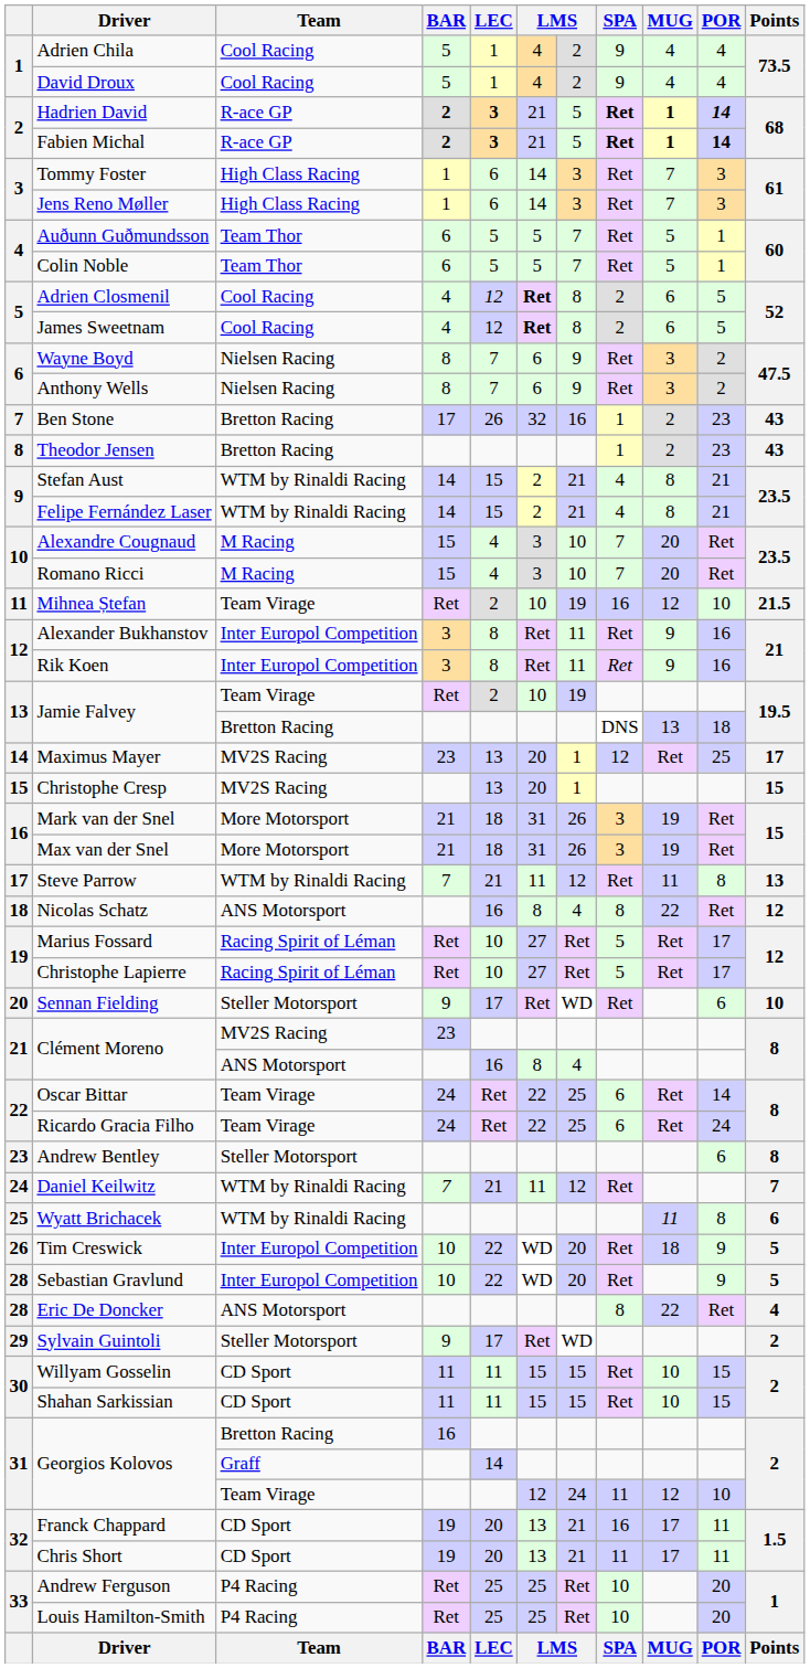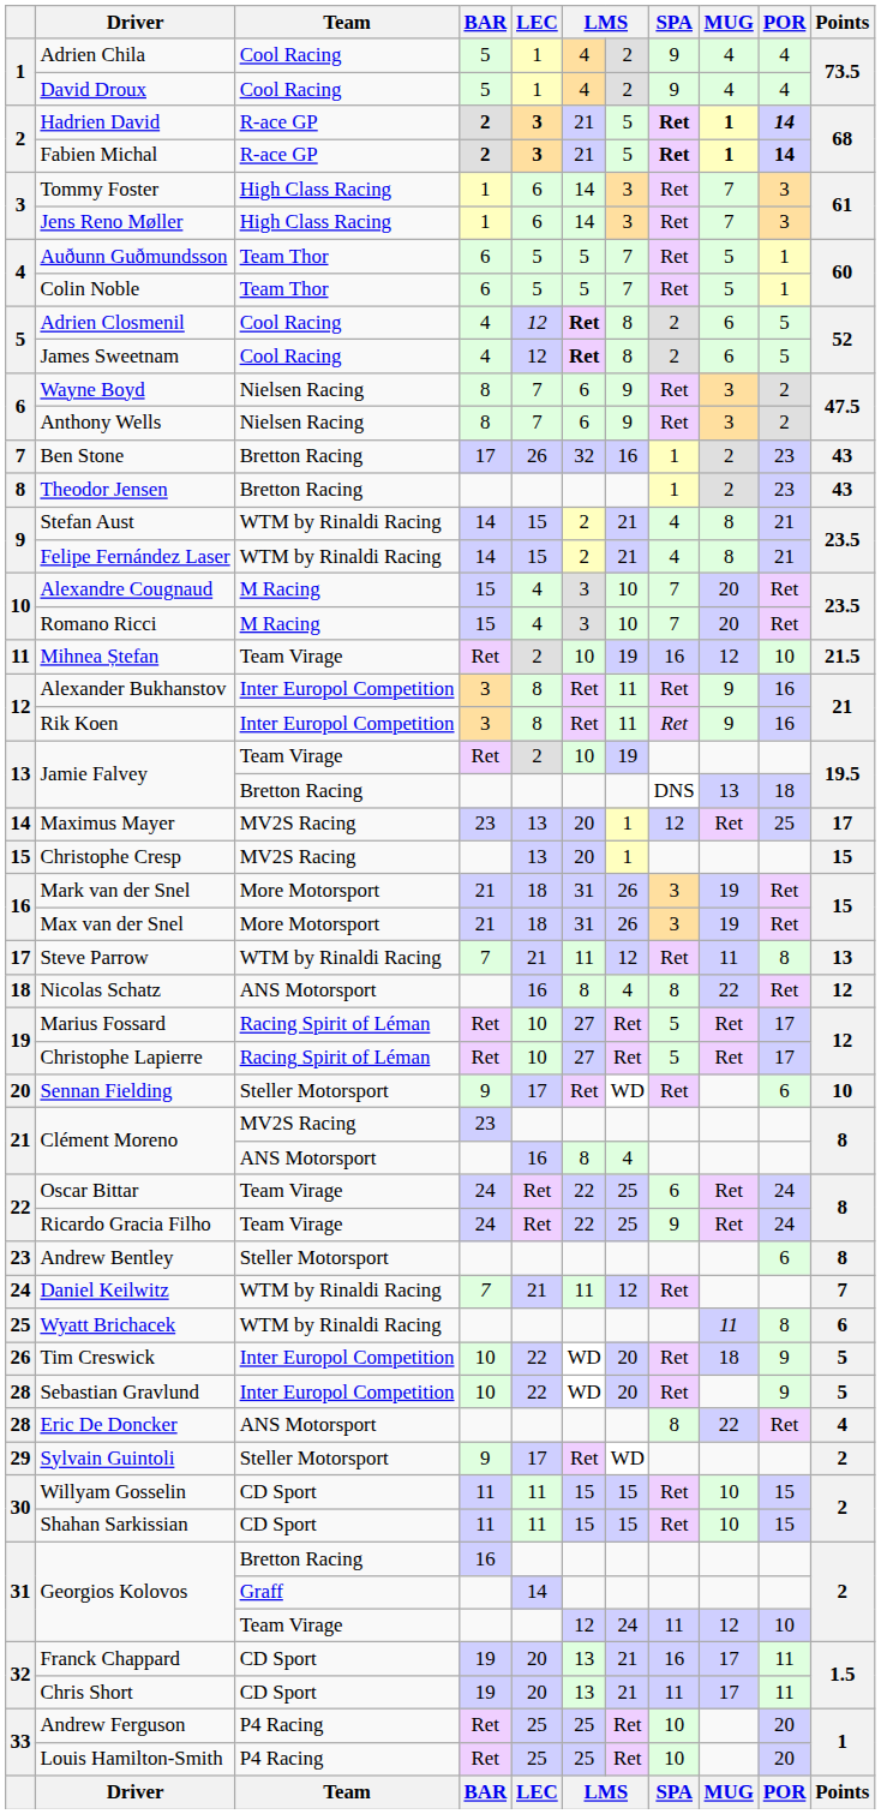 <table class="wikitable" style="font-size:85%; text-align:center;">
 <tr>
 <th></th>
 <th>Driver</th>
 <th>Team</th>
 <th><a href='#'>BAR</a><br></th>
 <th><a href='#'>LEC</a><br></th>
 <th colspan="2"><a href='#'>LMS</a><br></th>
 <th><a href='#'>SPA</a><br></th>
 <th><a href='#'>MUG</a><br></th>
 <th><a href='#'>POR</a><br></th>
 <th>Points</th>
 </tr>
 <tr>
 <th rowspan="2">1</th>
 <td align="left"> Adrien Chila</td>
 <td align="left"> <a href='#'>Cool Racing</a></td>
 <td style="background:#dfffdf;">5</td>
 <td style="background:#ffffbf;">1</td>
 <td style="background:#ffdf9f;">4</td>
 <td style="background:#dfdfdf;">2</td>
 <td style="background:#dfffdf;">9</td>
 <td style="background:#dfffdf;">4</td>
 <td style="background:#dfffdf;">4</td>
 <th rowspan="2">73.5</th>
 </tr>
 <tr>
 <td align="left"> <a href='#'>David Droux</a></td>
 <td align="left"> <a href='#'>Cool Racing</a></td>
 <td style="background:#dfffdf;">5</td>
 <td style="background:#ffffbf;">1</td>
 <td style="background:#ffdf9f;">4</td>
 <td style="background:#dfdfdf;">2</td>
 <td style="background:#dfffdf;">9</td>
 <td style="background:#dfffdf;">4</td>
 <td style="background:#dfffdf;">4</td>
 </tr>
 <tr>
 <th rowspan="2">2</th>
 <td align="left"> <a href='#'>Hadrien David</a></td>
 <td align="left"> <a href='#'>R-ace GP</a></td>
 <td style="background:#dfdfdf;"><strong>2</strong></td>
 <td style="background:#ffdf9f;"><strong>3</strong></td>
 <td style="background:#cfcfff;">21</td>
 <td style="background:#dfffdf;">5</td>
 <td style="background:#efcfff;"><strong>Ret</strong></td>
 <td style="background:#ffffbf;"><strong>1</strong></td>
 <td style="background:#cfcfff;"><strong><em>14</em></strong></td>
 <th rowspan="2">68</th>
 </tr>
 <tr>
 <td align="left"> Fabien Michal</td>
 <td align="left"> <a href='#'>R-ace GP</a></td>
 <td style="background:#dfdfdf;"><strong>2</strong></td>
 <td style="background:#ffdf9f;"><strong>3</strong></td>
 <td style="background:#cfcfff;">21</td>
 <td style="background:#dfffdf;">5</td>
 <td style="background:#efcfff;"><strong>Ret</strong></td>
 <td style="background:#ffffbf;"><strong>1</strong></td>
 <td style="background:#cfcfff;"><strong>14</strong></td>
 </tr>
 <tr>
 <th rowspan="2">3</th>
 <td align="left"> Tommy Foster</td>
 <td align="left"> <a href='#'>High Class Racing</a></td>
 <td style="background:#ffffbf;">1</td>
 <td style="background:#dfffdf;">6</td>
 <td style="background:#dfffdf;">14</td>
 <td style="background:#ffdf9f;">3</td>
 <td style="background:#efcfff;">Ret</td>
 <td style="background:#dfffdf;">7</td>
 <td style="background:#ffdf9f;">3</td>
 <th rowspan="2">61</th>
 </tr>
 <tr>
 <td align="left"> <a href='#'>Jens Reno Møller</a></td>
 <td align="left"> <a href='#'>High Class Racing</a></td>
 <td style="background:#ffffbf;">1</td>
 <td style="background:#dfffdf;">6</td>
 <td style="background:#dfffdf;">14</td>
 <td style="background:#ffdf9f;">3</td>
 <td style="background:#efcfff;">Ret</td>
 <td style="background:#dfffdf;">7</td>
 <td style="background:#ffdf9f;">3</td>
 </tr>
 <tr>
 <th rowspan="2">4</th>
 <td align="left"> <a href='#'>Auðunn Guðmundsson</a></td>
 <td align="left"> <a href='#'>Team Thor</a></td>
 <td style="background:#dfffdf;">6</td>
 <td style="background:#dfffdf;">5</td>
 <td style="background:#dfffdf;">5</td>
 <td style="background:#dfffdf;">7</td>
 <td style="background:#efcfff;">Ret</td>
 <td style="background:#dfffdf;">5</td>
 <td style="background:#ffffbf;">1</td>
 <th rowspan="2">60</th>
 </tr>
 <tr>
 <td align="left"> Colin Noble</td>
 <td align="left"> <a href='#'>Team Thor</a></td>
 <td style="background:#dfffdf;">6</td>
 <td style="background:#dfffdf;">5</td>
 <td style="background:#dfffdf;">5</td>
 <td style="background:#dfffdf;">7</td>
 <td style="background:#efcfff;">Ret</td>
 <td style="background:#dfffdf;">5</td>
 <td style="background:#ffffbf;">1</td>
 </tr>
 <tr>
 <th rowspan="2">5</th>
 <td align="left"> <a href='#'>Adrien Closmenil</a></td>
 <td align="left"> <a href='#'>Cool Racing</a></td>
 <td style="background:#dfffdf;">4</td>
 <td style="background:#cfcfff;"><em>12</em></td>
 <td style="background:#efcfff;"><strong>Ret</strong></td>
 <td style="background:#dfffdf;">8</td>
 <td style="background:#dfdfdf;">2</td>
 <td style="background:#dfffdf;">6</td>
 <td style="background:#dfffdf;">5</td>
 <th rowspan="2">52</th>
 </tr>
 <tr>
 <td align="left"> James Sweetnam</td>
 <td align="left"> <a href='#'>Cool Racing</a></td>
 <td style="background:#dfffdf;">4</td>
 <td style="background:#cfcfff;">12</td>
 <td style="background:#efcfff;"><strong>Ret</strong></td>
 <td style="background:#dfffdf;">8</td>
 <td style="background:#dfdfdf;">2</td>
 <td style="background:#dfffdf;">6</td>
 <td style="background:#dfffdf;">5</td>
 </tr>
 <tr>
 <th rowspan="2">6</th>
 <td align="left"> <a href='#'>Wayne Boyd</a></td>
 <td align="left"> Nielsen Racing</td>
 <td style="background:#dfffdf;">8</td>
 <td style="background:#dfffdf;">7</td>
 <td style="background:#dfffdf;">6</td>
 <td style="background:#dfffdf;">9</td>
 <td style="background:#efcfff;">Ret</td>
 <td style="background:#ffdf9f;">3</td>
 <td style="background:#dfdfdf;">2</td>
 <th rowspan="2">47.5</th>
 </tr>
 <tr>
 <td align="left"> Anthony Wells</td>
 <td align="left"> Nielsen Racing</td>
 <td style="background:#dfffdf;">8</td>
 <td style="background:#dfffdf;">7</td>
 <td style="background:#dfffdf;">6</td>
 <td style="background:#dfffdf;">9</td>
 <td style="background:#efcfff;">Ret</td>
 <td style="background:#ffdf9f;">3</td>
 <td style="background:#dfdfdf;">2</td>
 </tr>
 <tr>
 <th>7</th>
 <td align="left"> Ben Stone</td>
 <td align="left"> Bretton Racing</td>
 <td style="background:#cfcfff;">17</td>
 <td style="background:#cfcfff;">26</td>
 <td style="background:#cfcfff;">32</td>
 <td style="background:#cfcfff;">16</td>
 <td style="background:#ffffbf;">1</td>
 <td style="background:#dfdfdf;">2</td>
 <td style="background:#cfcfff;">23</td>
 <th>43</th>
 </tr>
 <tr>
 <th>8</th>
 <td align="left"> <a href='#'>Theodor Jensen</a></td>
 <td align="left"> Bretton Racing</td>
 <td style="background:#;"></td>
 <td style="background:#;"></td>
 <td style="background:#;"></td>
 <td style="background:#;"></td>
 <td style="background:#ffffbf;">1</td>
 <td style="background:#dfdfdf;">2</td>
 <td style="background:#cfcfff;">23</td>
 <th>43</th>
 </tr>
 <tr>
 <th rowspan="2">9</th>
 <td align="left"> Stefan Aust</td>
 <td align="left"> WTM by Rinaldi Racing</td>
 <td style="background:#cfcfff;">14</td>
 <td style="background:#cfcfff;">15</td>
 <td style="background:#ffffbf;">2</td>
 <td style="background:#cfcfff;">21</td>
 <td style="background:#dfffdf;">4</td>
 <td style="background:#dfffdf;">8</td>
 <td style="background:#cfcfff;">21</td>
 <th rowspan="2">23.5</th>
 </tr>
 <tr>
 <td align="left"> <a href='#'>Felipe Fernández Laser</a></td>
 <td align="left"> WTM by Rinaldi Racing</td>
 <td style="background:#cfcfff;">14</td>
 <td style="background:#cfcfff;">15</td>
 <td style="background:#ffffbf;">2</td>
 <td style="background:#cfcfff;">21</td>
 <td style="background:#dfffdf;">4</td>
 <td style="background:#dfffdf;">8</td>
 <td style="background:#cfcfff;">21</td>
 </tr>
 <tr>
 <th rowspan="2">10</th>
 <td align="left"> <a href='#'>Alexandre Cougnaud</a></td>
 <td align="left"> <a href='#'>M Racing</a></td>
 <td style="background:#cfcfff;">15</td>
 <td style="background:#dfffdf;">4</td>
 <td style="background:#dfdfdf;">3</td>
 <td style="background:#dfffdf;">10</td>
 <td style="background:#dfffdf;">7</td>
 <td style="background:#cfcfff;">20</td>
 <td style="background:#efcfff;">Ret</td>
 <th rowspan="2">23.5</th>
 </tr>
 <tr>
 <td align="left"> Romano Ricci</td>
 <td align="left"> <a href='#'>M Racing</a></td>
 <td style="background:#cfcfff;">15</td>
 <td style="background:#dfffdf;">4</td>
 <td style="background:#dfdfdf;">3</td>
 <td style="background:#dfffdf;">10</td>
 <td style="background:#dfffdf;">7</td>
 <td style="background:#cfcfff;">20</td>
 <td style="background:#efcfff;">Ret</td>
 </tr>
 <tr>
 <th>11</th>
 <td align="left"> <a href='#'>Mihnea Ștefan</a></td>
 <td align="left"> Team Virage</td>
 <td style="background:#efcfff;">Ret</td>
 <td style="background:#dfdfdf;">2</td>
 <td style="background:#dfffdf;">10</td>
 <td style="background:#cfcfff;">19</td>
 <td style="background:#cfcfff;">16</td>
 <td style="background:#cfcfff;">12</td>
 <td style="background:#dfffdf;">10</td>
 <th>21.5</th>
 </tr>
 <tr>
 <th rowspan="2">12</th>
 <td align="left"> Alexander Bukhanstov</td>
 <td align="left"> <a href='#'>Inter Europol Competition</a></td>
 <td style="background:#ffdf9f;">3</td>
 <td style="background:#dfffdf;">8</td>
 <td style="background:#efcfff;">Ret</td>
 <td style="background:#dfffdf;">11</td>
 <td style="background:#efcfff;">Ret</td>
 <td style="background:#dfffdf;">9</td>
 <td style="background:#cfcfff;">16</td>
 <th rowspan="2">21</th>
 </tr>
 <tr>
 <td align="left"> Rik Koen</td>
 <td align="left"> <a href='#'>Inter Europol Competition</a></td>
 <td style="background:#ffdf9f;">3</td>
 <td style="background:#dfffdf;">8</td>
 <td style="background:#efcfff;">Ret</td>
 <td style="background:#dfffdf;">11</td>
 <td style="background:#efcfff;"><em>Ret</em></td>
 <td style="background:#dfffdf;">9</td>
 <td style="background:#cfcfff;">16</td>
 </tr>
 <tr>
 <th rowspan="2">13</th>
 <td rowspan="2" align="left"> Jamie Falvey</td>
 <td align="left"> Team Virage</td>
 <td style="background:#efcfff;">Ret</td>
 <td style="background:#dfdfdf;">2</td>
 <td style="background:#dfffdf;">10</td>
 <td style="background:#cfcfff;">19</td>
 <td style="background:#;"></td>
 <td style="background:#;"></td>
 <td style="background:#;"></td>
 <th rowspan="2">19.5</th>
 </tr>
 <tr>
 <td align="left"> Bretton Racing</td>
 <td style="background:#;"></td>
 <td style="background:#;"></td>
 <td style="background:#;"></td>
 <td style="background:#;"></td>
 <td style="background:#ffffff;">DNS</td>
 <td style="background:#cfcfff;">13</td>
 <td style="background:#cfcfff;">18</td>
 </tr>
 <tr>
 <th>14</th>
 <td align="left"> Maximus Mayer</td>
 <td align="left"> MV2S Racing</td>
 <td style="background:#cfcfff;">23</td>
 <td style="background:#cfcfff;">13</td>
 <td style="background:#cfcfff;">20</td>
 <td style="background:#ffffbf;">1</td>
 <td style="background:#cfcfff;">12</td>
 <td style="background:#efcfff;">Ret</td>
 <td style="background:#cfcfff;">25</td>
 <th>17</th>
 </tr>
 <tr>
 <th>15</th>
 <td align="left"> Christophe Cresp</td>
 <td align="left"> MV2S Racing</td>
 <td style="background:#;"></td>
 <td style="background:#cfcfff;">13</td>
 <td style="background:#cfcfff;">20</td>
 <td style="background:#ffffbf;">1</td>
 <td style="background:#;"></td>
 <td></td>
 <td></td>
 <th>15</th>
 </tr>
 <tr>
 <th rowspan="2">16</th>
 <td align="left"> Mark van der Snel</td>
 <td align="left"> More Motorsport</td>
 <td style="background:#cfcfff;">21</td>
 <td style="background:#cfcfff;">18</td>
 <td style="background:#cfcfff;">31</td>
 <td style="background:#cfcfff;">26</td>
 <td style="background:#ffdf9f;">3</td>
 <td style="background:#cfcfff;">19</td>
 <td style="background:#efcfff;">Ret</td>
 <th rowspan="2">15</th>
 </tr>
 <tr>
 <td align="left"> Max van der Snel</td>
 <td align="left"> More Motorsport</td>
 <td style="background:#cfcfff;">21</td>
 <td style="background:#cfcfff;">18</td>
 <td style="background:#cfcfff;">31</td>
 <td style="background:#cfcfff;">26</td>
 <td style="background:#ffdf9f;">3</td>
 <td style="background:#cfcfff;">19</td>
 <td style="background:#efcfff;">Ret</td>
 </tr>
 <tr>
 <th>17</th>
 <td align="left"> Steve Parrow</td>
 <td align="left"> WTM by Rinaldi Racing</td>
 <td style="background:#dfffdf;">7</td>
 <td style="background:#cfcfff;">21</td>
 <td style="background:#dfffdf;">11</td>
 <td style="background:#cfcfff;">12</td>
 <td style="background:#efcfff;">Ret</td>
 <td style="background:#cfcfff;">11</td>
 <td style="background:#dfffdf;">8</td>
 <th>13</th>
 </tr>
 <tr>
 <th>18</th>
 <td align="left"> Nicolas Schatz</td>
 <td align="left"> ANS Motorsport</td>
 <td></td>
 <td style="background:#cfcfff;">16</td>
 <td style="background:#dfffdf;">8</td>
 <td style="background:#dfffdf;">4</td>
 <td style="background:#dfffdf;">8</td>
 <td style="background:#cfcfff;">22</td>
 <td style="background:#efcfff;">Ret</td>
 <th>12</th>
 </tr>
 <tr>
 <th rowspan="2">19</th>
 <td align="left"> Marius Fossard</td>
 <td align="left"> <a href='#'>Racing Spirit of Léman</a></td>
 <td style="background:#efcfff;">Ret</td>
 <td style="background:#dfffdf;">10</td>
 <td style="background:#cfcfff;">27</td>
 <td style="background:#efcfff;">Ret</td>
 <td style="background:#dfffdf;">5</td>
 <td style="background:#efcfff;">Ret</td>
 <td style="background:#cfcfff;">17</td>
 <th rowspan="2">12</th>
 </tr>
 <tr>
 <td align="left"> Christophe Lapierre</td>
 <td align="left"> <a href='#'>Racing Spirit of Léman</a></td>
 <td style="background:#efcfff;">Ret</td>
 <td style="background:#dfffdf;">10</td>
 <td style="background:#cfcfff;">27</td>
 <td style="background:#efcfff;">Ret</td>
 <td style="background:#dfffdf;">5</td>
 <td style="background:#efcfff;">Ret</td>
 <td style="background:#cfcfff;">17</td>
 </tr>
 <tr>
 <th>20</th>
 <td align="left"> <a href='#'>Sennan Fielding</a></td>
 <td align="left"> Steller Motorsport</td>
 <td style="background:#dfffdf;">9</td>
 <td style="background:#cfcfff;">17</td>
 <td style="background:#efcfff;">Ret</td>
 <td style="background:#ffffff;">WD</td>
 <td style="background:#efcfff;">Ret</td>
 <td></td>
 <td style="background:#dfffdf;">6</td>
 <th>10</th>
 </tr>
 <tr>
 <th rowspan="2">21</th>
 <td align="left" rowspan="2"> Clément Moreno</td>
 <td align="left"> MV2S Racing</td>
 <td style="background:#cfcfff;">23</td>
 <td style="background:#;"></td>
 <td style="background:#;"></td>
 <td style="background:#;"></td>
 <td style="background:#;"></td>
 <td></td>
 <td></td>
 <th rowspan="2">8</th>
 </tr>
 <tr>
 <td align="left"> ANS Motorsport</td>
 <td></td>
 <td style="background:#cfcfff;">16</td>
 <td style="background:#dfffdf;">8</td>
 <td style="background:#dfffdf;">4</td>
 <td style="background:#;"></td>
 <td></td>
 <td></td>
 </tr>
 <tr>
 <th rowspan="2">22</th>
 <td align="left"> Oscar Bittar</td>
 <td align="left"> Team Virage</td>
 <td style="background:#cfcfff;">24</td>
 <td style="background:#efcfff;">Ret</td>
 <td style="background:#cfcfff;">22</td>
 <td style="background:#cfcfff;">25</td>
 <td style="background:#dfffdf;">6</td>
 <td style="background:#efcfff;">Ret</td>
-<td style="background:#cfcfff;">14</td>
+<td style="background:#cfcfff;">24</td>
 <th rowspan="2">8</th>
 </tr>
 <tr>
 <td align="left"> Ricardo Gracia Filho</td>
 <td align="left"> Team Virage</td>
 <td style="background:#cfcfff;">24</td>
 <td style="background:#efcfff;">Ret</td>
 <td style="background:#cfcfff;">22</td>
 <td style="background:#cfcfff;">25</td>
-<td style="background:#dfffdf;">6</td>
+<td style="background:#dfffdf;">9</td>
 <td style="background:#efcfff;">Ret</td>
 <td style="background:#cfcfff;">24</td>
 </tr>
 <tr>
 <th>23</th>
 <td align="left"> Andrew Bentley</td>
 <td align="left"> Steller Motorsport</td>
 <td></td>
 <td></td>
 <td></td>
 <td></td>
 <td></td>
 <td></td>
 <td style="background:#dfffdf;">6</td>
 <th>8</th>
 </tr>
 <tr>
 <th>24</th>
 <td align="left"> <a href='#'>Daniel Keilwitz</a></td>
 <td align="left"> WTM by Rinaldi Racing</td>
 <td style="background:#dfffdf;"><em>7</em></td>
 <td style="background:#cfcfff;">21</td>
 <td style="background:#dfffdf;">11</td>
 <td style="background:#cfcfff;">12</td>
 <td style="background:#efcfff;">Ret</td>
 <td></td>
 <td></td>
 <th>7</th>
 </tr>
 <tr>
 <th>25</th>
 <td align="left"> <a href='#'>Wyatt Brichacek</a></td>
 <td align="left"> WTM by Rinaldi Racing</td>
 <td></td>
 <td></td>
 <td></td>
 <td></td>
 <td></td>
 <td style="background:#cfcfff;"><em>11</em></td>
 <td style="background:#dfffdf;">8</td>
 <th>6</th>
 </tr>
 <tr>
 <th>26</th>
 <td align="left"> Tim Creswick</td>
 <td align="left"> <a href='#'>Inter Europol Competition</a></td>
 <td style="background:#dfffdf;">10</td>
 <td style="background:#cfcfff;">22</td>
 <td style="background:#ffffff;">WD</td>
 <td style="background:#cfcfff;">20</td>
 <td style="background:#efcfff;">Ret</td>
 <td style="background:#cfcfff;">18</td>
 <td style="background:#dfffdf;">9</td>
 <th>5</th>
 </tr>
 <tr>
 <th>28</th>
 <td align="left"> Sebastian Gravlund</td>
 <td align="left"> <a href='#'>Inter Europol Competition</a></td>
 <td style="background:#dfffdf;">10</td>
 <td style="background:#cfcfff;">22</td>
 <td style="background:#ffffff;">WD</td>
 <td style="background:#cfcfff;">20</td>
 <td style="background:#efcfff;">Ret</td>
 <td></td>
 <td style="background:#dfffdf;">9</td>
 <th>5</th>
 </tr>
 <tr>
 <th>28</th>
 <td align="left"> <a href='#'>Eric De Doncker</a></td>
 <td align="left"> ANS Motorsport</td>
 <td></td>
 <td></td>
 <td></td>
 <td></td>
 <td style="background:#dfffdf;">8</td>
 <td style="background:#cfcfff;">22</td>
 <td style="background:#efcfff;">Ret</td>
 <th>4</th>
 </tr>
 <tr>
 <th>29</th>
 <td align="left"> <a href='#'>Sylvain Guintoli</a></td>
 <td align="left"> Steller Motorsport</td>
 <td style="background:#dfffdf;">9</td>
 <td style="background:#cfcfff;">17</td>
 <td style="background:#efcfff;">Ret</td>
 <td style="background:#ffffff;">WD</td>
 <td></td>
 <td></td>
 <td></td>
 <th>2</th>
 </tr>
 <tr>
 <th rowspan="2">30</th>
 <td align="left"> Willyam Gosselin</td>
 <td align="left"> CD Sport</td>
 <td style="background:#cfcfff;">11</td>
 <td style="background:#dfffdf;">11</td>
 <td style="background:#cfcfff;">15</td>
 <td style="background:#cfcfff;">15</td>
 <td style="background:#efcfff;">Ret</td>
 <td style="background:#dfffdf;">10</td>
 <td style="background:#cfcfff;">15</td>
 <th rowspan="2">2</th>
 </tr>
 <tr>
 <td align="left"> Shahan Sarkissian</td>
 <td align="left"> CD Sport</td>
 <td style="background:#cfcfff;">11</td>
 <td style="background:#dfffdf;">11</td>
 <td style="background:#cfcfff;">15</td>
 <td style="background:#cfcfff;">15</td>
 <td style="background:#efcfff;">Ret</td>
 <td style="background:#dfffdf;">10</td>
 <td style="background:#cfcfff;">15</td>
 </tr>
 <tr>
 <th rowspan="3">31</th>
 <td align="left" rowspan="3"> Georgios Kolovos</td>
 <td align="left"> Bretton Racing</td>
 <td style="background:#cfcfff;">16</td>
 <td></td>
 <td></td>
 <td></td>
 <td></td>
 <td></td>
 <td></td>
 <th rowspan="3">2</th>
 </tr>
 <tr>
 <td align="left"> <a href='#'>Graff</a></td>
 <td></td>
 <td style="background:#cfcfff;">14</td>
 <td></td>
 <td></td>
 <td></td>
 <td></td>
 <td></td>
 </tr>
 <tr>
 <td align="left"> Team Virage</td>
 <td></td>
 <td></td>
 <td style="background:#cfcfff;">12</td>
 <td style="background:#cfcfff;">24</td>
 <td style="background:#cfcfff;">11</td>
 <td style="background:#cfcfff;">12</td>
 <td style="background:#cfcfff;">10</td>
 </tr>
 <tr>
 <th rowspan="2">32</th>
 <td align="left"> Franck Chappard</td>
 <td align="left"> CD Sport</td>
 <td style="background:#cfcfff;">19</td>
 <td style="background:#cfcfff;">20</td>
 <td style="background:#dfffdf;">13</td>
 <td style="background:#cfcfff;">21</td>
 <td style="background:#cfcfff;">16</td>
 <td style="background:#cfcfff;">17</td>
 <td style="background:#dfffdf;">11</td>
 <th rowspan="2">1.5</th>
 </tr>
 <tr>
 <td align="left"> Chris Short</td>
 <td align="left"> CD Sport</td>
 <td style="background:#cfcfff;">19</td>
 <td style="background:#cfcfff;">20</td>
 <td style="background:#dfffdf;">13</td>
 <td style="background:#cfcfff;">21</td>
 <td style="background:#cfcfff;">11</td>
 <td style="background:#cfcfff;">17</td>
 <td style="background:#dfffdf;">11</td>
 </tr>
 <tr>
 <th rowspan="2">33</th>
 <td align="left"> Andrew Ferguson</td>
 <td align="left"> P4 Racing</td>
 <td style="background:#efcfff;">Ret</td>
 <td style="background:#cfcfff;">25</td>
 <td style="background:#cfcfff;">25</td>
 <td style="background:#efcfff;">Ret</td>
 <td style="background:#dfffdf;">10</td>
 <td></td>
 <td style="background:#cfcfff;">20</td>
 <th rowspan="2">1</th>
 </tr>
 <tr>
 <td align="left"> Louis Hamilton-Smith</td>
 <td align="left"> P4 Racing</td>
 <td style="background:#efcfff;">Ret</td>
 <td style="background:#cfcfff;">25</td>
 <td style="background:#cfcfff;">25</td>
 <td style="background:#efcfff;">Ret</td>
 <td style="background:#dfffdf;">10</td>
 <td></td>
 <td style="background:#cfcfff;">20</td>
 </tr>
 <tr>
 <th></th>
 <th>Driver</th>
 <th>Team</th>
 <th><a href='#'>BAR</a><br></th>
 <th><a href='#'>LEC</a><br></th>
 <th colspan="2"><a href='#'>LMS</a><br></th>
 <th><a href='#'>SPA</a><br></th>
 <th><a href='#'>MUG</a><br></th>
 <th><a href='#'>POR</a><br></th>
 <th>Points</th>
 </tr>
 <tr>
 </tr>
 </table>
